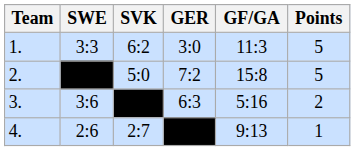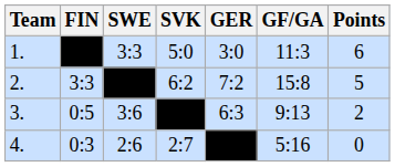 <table class="wikitable" bgcolor="#EFEFFF" width="50%">
 <tr bgcolor="#BCD2EE">
 <th>Team</th>
+<th>FIN</th>
 <th>SWE</th>
 <th>SVK</th>
 <th>GER</th>
 <th>GF/GA</th>
 <th>Points</th>
 </tr>
 <tr bgcolor="#CAE1FF" align="center">
 <td align="left">1. </td>
+<td style="background:#000000;"></td>
 <td>3:3</td>
-<td>6:2</td>
+<td>5:0</td>
 <td>3:0</td>
 <td>11:3</td>
-<td>5</td>
+<td>6</td>
 </tr>
 <tr bgcolor="#CAE1FF" align="center">
 <td align="left">2. </td>
+<td>3:3</td>
 <td style="background:#000000;"></td>
-<td>5:0</td>
+<td>6:2</td>
 <td>7:2</td>
 <td>15:8</td>
 <td>5</td>
 </tr>
 <tr bgcolor="#CAE1FF" align="center">
 <td align="left">3. </td>
+<td>0:5</td>
 <td>3:6</td>
 <td style="background:#000000;"></td>
 <td>6:3</td>
-<td>5:16</td>
+<td>9:13</td>
 <td>2</td>
 </tr>
 <tr bgcolor="#CAE1FF" align="center">
 <td align="left">4. </td>
+<td>0:3</td>
 <td>2:6</td>
 <td>2:7</td>
 <td style="background:#000000;"></td>
-<td>9:13</td>
-<td>1</td>
+<td>5:16</td>
+<td>0</td>
 </tr>
 </table>
